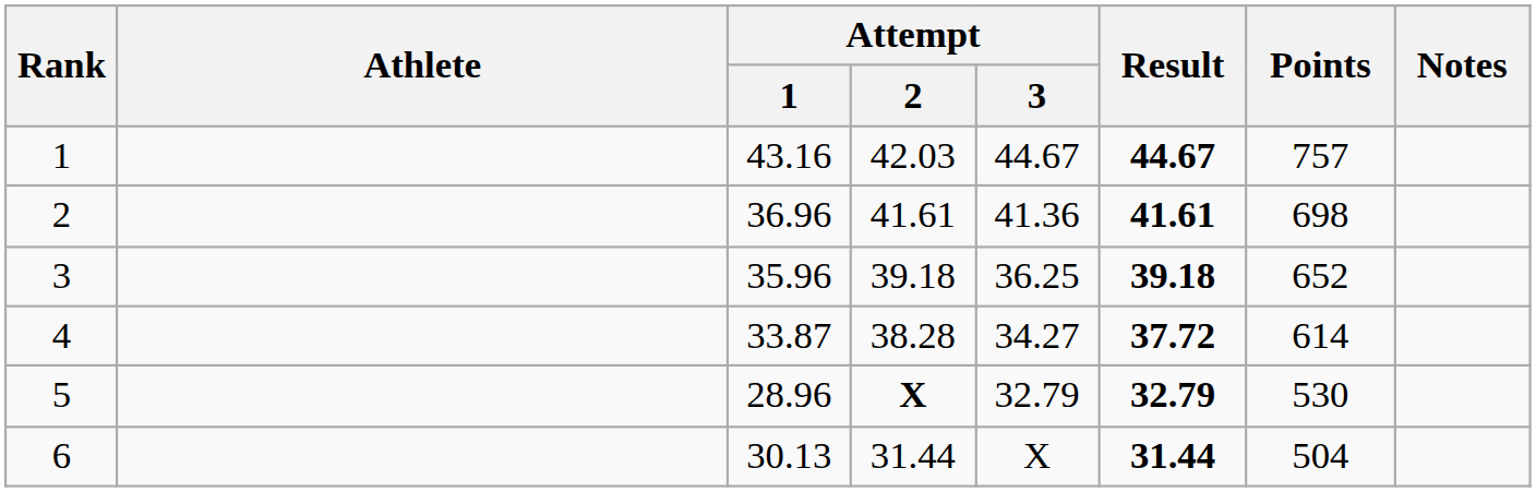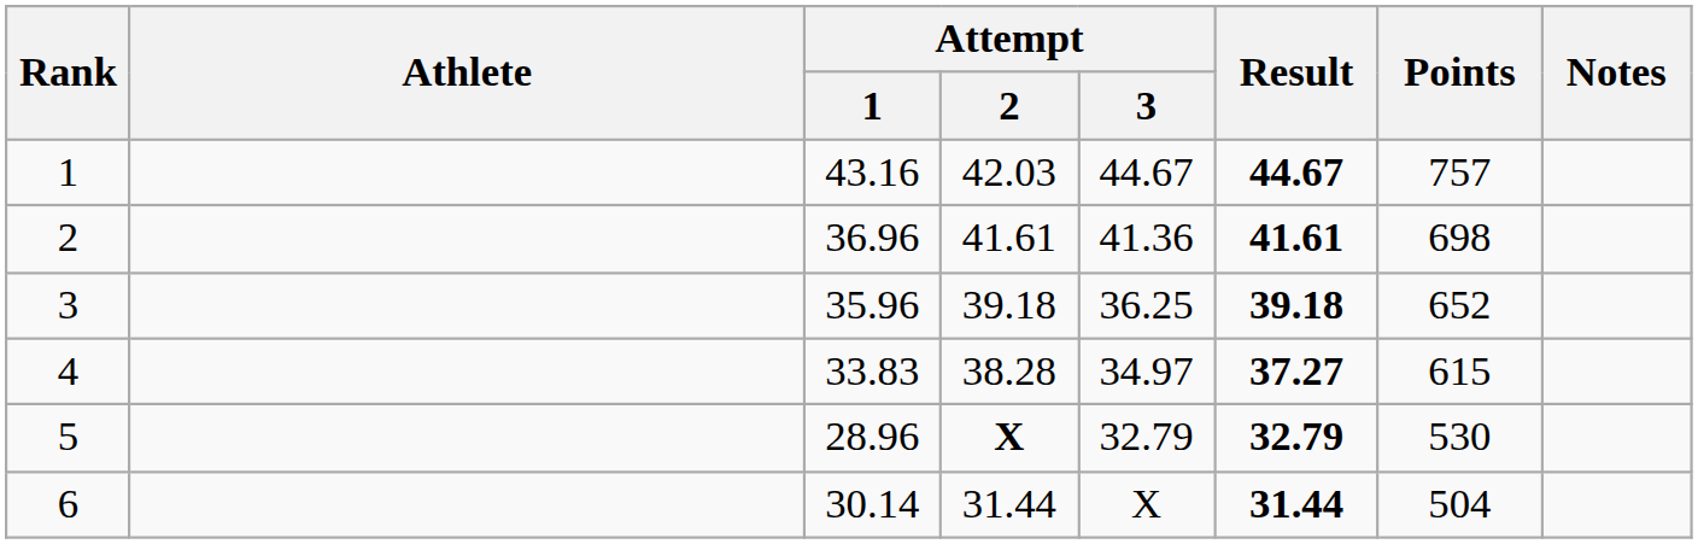 <table class="wikitable" style="text-align:center">
 <tr>
 <th rowspan=2 width=40>Rank</th>
 <th rowspan=2 width=250>Athlete</th>
 <th colspan=3>Attempt</th>
 <th rowspan=2 width=55>Result</th>
 <th rowspan=2 width=55>Points</th>
 <th rowspan=2 width=50>Notes</th>
 </tr>
 <tr>
 <th width=45>1</th>
 <th width=45>2</th>
 <th width=45>3</th>
 </tr>
 <tr>
 <td>1</td>
 <td align=left></td>
 <td>43.16</td>
 <td>42.03</td>
 <td>44.67</td>
 <td><strong>44.67</strong></td>
 <td>757</td>
 <td></td>
 </tr>
 <tr>
 <td>2</td>
 <td align=left></td>
 <td>36.96</td>
 <td>41.61</td>
 <td>41.36</td>
 <td><strong>41.61</strong></td>
 <td>698</td>
 <td></td>
 </tr>
 <tr>
 <td>3</td>
 <td align=left></td>
 <td>35.96</td>
 <td>39.18</td>
 <td>36.25</td>
 <td><strong>39.18</strong></td>
 <td>652</td>
 <td></td>
 </tr>
 <tr>
 <td>4</td>
 <td align=left></td>
-<td>33.87</td>
+<td>33.83</td>
 <td>38.28</td>
-<td>34.27</td>
-<td><strong>37.72</strong></td>
-<td>614</td>
+<td>34.97</td>
+<td><strong>37.27</strong></td>
+<td>615</td>
 <td></td>
 </tr>
 <tr>
 <td>5</td>
 <td align=left></td>
 <td>28.96</td>
 <td><strong>X</strong></td>
 <td>32.79</td>
 <td><strong>32.79</strong></td>
 <td>530</td>
 <td></td>
 </tr>
 <tr>
 <td>6</td>
 <td align=left></td>
-<td>30.13</td>
+<td>30.14</td>
 <td>31.44</td>
 <td>X</td>
 <td><strong>31.44</strong></td>
 <td>504</td>
 <td></td>
 </tr>
 </table>
